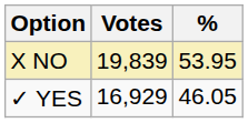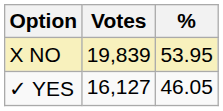 <table class="wikitable">
 <tr>
 <th>Option</th>
 <th>Votes</th>
 <th>%</th>
 </tr>
 <tr>
 <td style=background:#f8f1bd>X NO</td>
 <td style=background:#f8f1bd>19,839</td>
 <td style=background:#f8f1bd>53.95</td>
 </tr>
 <tr>
 <td>✓ YES</td>
-<td>16,929</td>
+<td>16,127</td>
 <td>46.05</td>
 </tr>
 </table>
